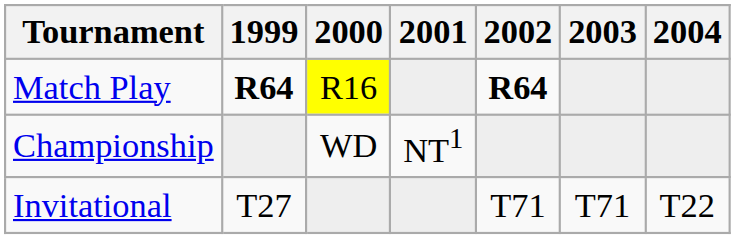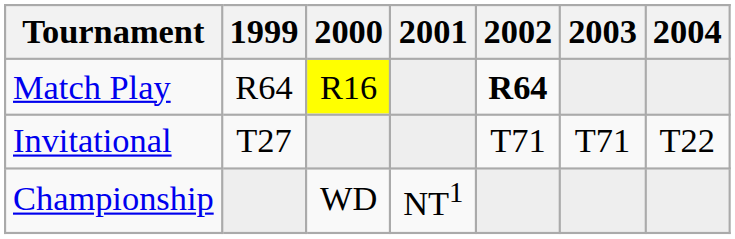 <table class="wikitable" style="text-align:center;">
 <tr>
 <th>Tournament</th>
 <th>1999</th>
 <th>2000</th>
 <th>2001</th>
 <th>2002</th>
 <th>2003</th>
 <th>2004</th>
 </tr>
 <tr>
 <td align="left"><a href='#'>Match Play</a></td>
-<td><strong>R64</strong></td>
+<td>R64</td>
 <td style="background:yellow;">R16</td>
 <td style="background:#eeeeee;"></td>
 <td><strong>R64</strong></td>
-<td style="background:#eeeeee;"></td>
-<td style="background:#eeeeee;"></td>
-</tr>
-<tr>
-<td align="left"><a href='#'>Championship</a></td>
-<td style="background:#eeeeee;"></td>
-<td>WD</td>
-<td>NT<sup>1</sup></td>
-<td style="background:#eeeeee;"></td>
 <td style="background:#eeeeee;"></td>
 <td style="background:#eeeeee;"></td>
 </tr>
 <tr>
 <td align="left"><a href='#'>Invitational</a></td>
 <td>T27</td>
 <td style="background:#eeeeee;"></td>
 <td style="background:#eeeeee;"></td>
 <td>T71</td>
 <td>T71</td>
 <td>T22</td>
 </tr>
+<tr>
+<td align="left"><a href='#'>Championship</a></td>
+<td style="background:#eeeeee;"></td>
+<td>WD</td>
+<td>NT<sup>1</sup></td>
+<td style="background:#eeeeee;"></td>
+<td style="background:#eeeeee;"></td>
+<td style="background:#eeeeee;"></td>
+</tr>
 </table>
